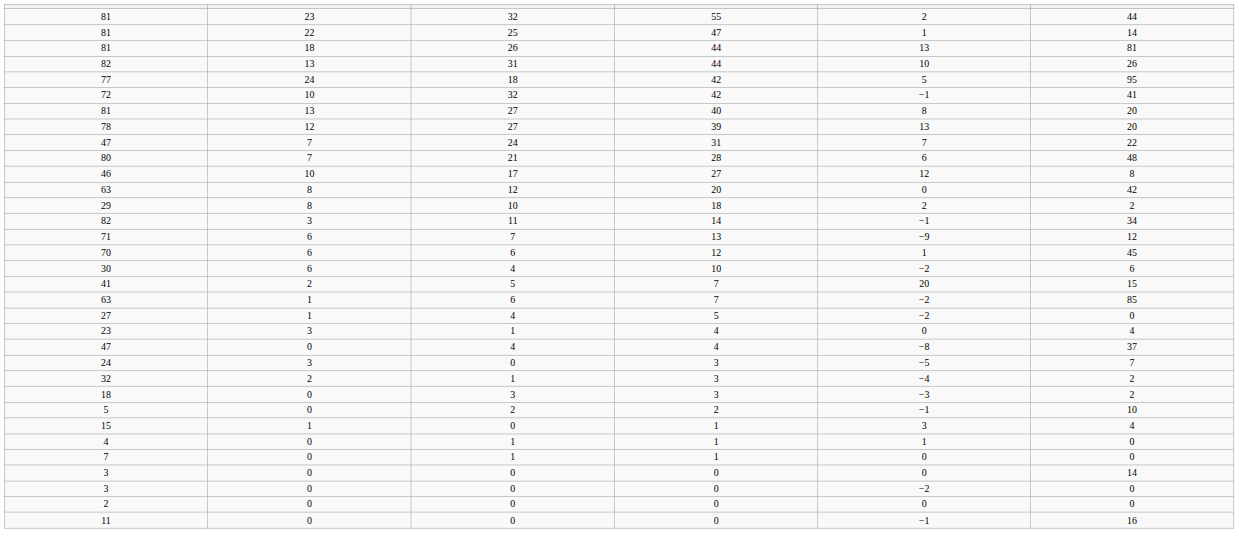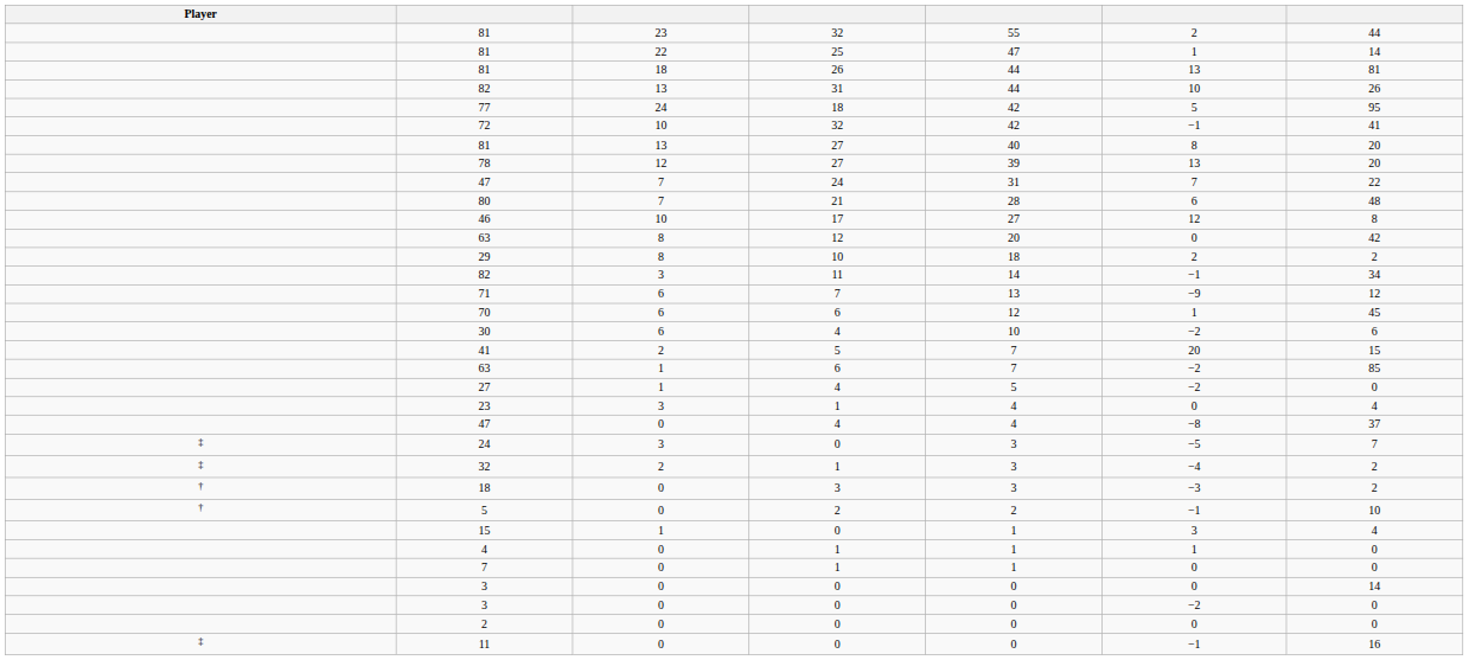 <table class="wikitable sortable" style="width:100%; text-align:center;">
 <tr>
+<th>Player</th>
 <th></th>
 <th></th>
 <th></th>
 <th></th>
 <th data-sort-type="number"></th>
 <th></th>
 </tr>
 <tr>
+<td></td>
 <td>81</td>
 <td>23</td>
 <td>32</td>
 <td>55</td>
 <td>2</td>
 <td>44</td>
 </tr>
 <tr>
+<td></td>
 <td>81</td>
 <td>22</td>
 <td>25</td>
 <td>47</td>
 <td>1</td>
 <td>14</td>
 </tr>
 <tr>
+<td></td>
 <td>81</td>
 <td>18</td>
 <td>26</td>
 <td>44</td>
 <td>13</td>
 <td>81</td>
 </tr>
 <tr>
+<td></td>
 <td>82</td>
 <td>13</td>
 <td>31</td>
 <td>44</td>
 <td>10</td>
 <td>26</td>
 </tr>
 <tr>
+<td></td>
 <td>77</td>
 <td>24</td>
 <td>18</td>
 <td>42</td>
 <td>5</td>
 <td>95</td>
 </tr>
 <tr>
+<td></td>
 <td>72</td>
 <td>10</td>
 <td>32</td>
 <td>42</td>
 <td>−1</td>
 <td>41</td>
 </tr>
 <tr>
+<td></td>
 <td>81</td>
 <td>13</td>
 <td>27</td>
 <td>40</td>
 <td>8</td>
 <td>20</td>
 </tr>
 <tr>
+<td></td>
 <td>78</td>
 <td>12</td>
 <td>27</td>
 <td>39</td>
 <td>13</td>
 <td>20</td>
 </tr>
 <tr>
+<td></td>
 <td>47</td>
 <td>7</td>
 <td>24</td>
 <td>31</td>
 <td>7</td>
 <td>22</td>
 </tr>
 <tr>
+<td></td>
 <td>80</td>
 <td>7</td>
 <td>21</td>
 <td>28</td>
 <td>6</td>
 <td>48</td>
 </tr>
 <tr>
+<td></td>
 <td>46</td>
 <td>10</td>
 <td>17</td>
 <td>27</td>
 <td>12</td>
 <td>8</td>
 </tr>
 <tr>
+<td></td>
 <td>63</td>
 <td>8</td>
 <td>12</td>
 <td>20</td>
 <td>0</td>
 <td>42</td>
 </tr>
 <tr>
+<td></td>
 <td>29</td>
 <td>8</td>
 <td>10</td>
 <td>18</td>
 <td>2</td>
 <td>2</td>
 </tr>
 <tr>
+<td></td>
 <td>82</td>
 <td>3</td>
 <td>11</td>
 <td>14</td>
 <td>−1</td>
 <td>34</td>
 </tr>
 <tr>
+<td></td>
 <td>71</td>
 <td>6</td>
 <td>7</td>
 <td>13</td>
 <td>−9</td>
 <td>12</td>
 </tr>
 <tr>
+<td></td>
 <td>70</td>
 <td>6</td>
 <td>6</td>
 <td>12</td>
 <td>1</td>
 <td>45</td>
 </tr>
 <tr>
+<td></td>
 <td>30</td>
 <td>6</td>
 <td>4</td>
 <td>10</td>
 <td>−2</td>
 <td>6</td>
 </tr>
 <tr>
+<td></td>
 <td>41</td>
 <td>2</td>
 <td>5</td>
 <td>7</td>
 <td>20</td>
 <td>15</td>
 </tr>
 <tr>
+<td></td>
 <td>63</td>
 <td>1</td>
 <td>6</td>
 <td>7</td>
 <td>−2</td>
 <td>85</td>
 </tr>
 <tr>
+<td></td>
 <td>27</td>
 <td>1</td>
 <td>4</td>
 <td>5</td>
 <td>−2</td>
 <td>0</td>
 </tr>
 <tr>
+<td></td>
 <td>23</td>
 <td>3</td>
 <td>1</td>
 <td>4</td>
 <td>0</td>
 <td>4</td>
 </tr>
 <tr>
+<td></td>
 <td>47</td>
 <td>0</td>
 <td>4</td>
 <td>4</td>
 <td>−8</td>
 <td>37</td>
 </tr>
 <tr>
+<td><sup>‡</sup></td>
 <td>24</td>
 <td>3</td>
 <td>0</td>
 <td>3</td>
 <td>−5</td>
 <td>7</td>
 </tr>
 <tr>
+<td><sup>‡</sup></td>
 <td>32</td>
 <td>2</td>
 <td>1</td>
 <td>3</td>
 <td>−4</td>
 <td>2</td>
 </tr>
 <tr>
+<td><sup>†</sup></td>
 <td>18</td>
 <td>0</td>
 <td>3</td>
 <td>3</td>
 <td>−3</td>
 <td>2</td>
 </tr>
 <tr>
+<td><sup>†</sup></td>
 <td>5</td>
 <td>0</td>
 <td>2</td>
 <td>2</td>
 <td>−1</td>
 <td>10</td>
 </tr>
 <tr>
+<td></td>
 <td>15</td>
 <td>1</td>
 <td>0</td>
 <td>1</td>
 <td>3</td>
 <td>4</td>
 </tr>
 <tr>
+<td></td>
 <td>4</td>
 <td>0</td>
 <td>1</td>
 <td>1</td>
 <td>1</td>
 <td>0</td>
 </tr>
 <tr>
+<td></td>
 <td>7</td>
 <td>0</td>
 <td>1</td>
 <td>1</td>
 <td>0</td>
 <td>0</td>
 </tr>
 <tr>
+<td></td>
 <td>3</td>
 <td>0</td>
 <td>0</td>
 <td>0</td>
 <td>0</td>
 <td>14</td>
 </tr>
 <tr>
+<td></td>
 <td>3</td>
 <td>0</td>
 <td>0</td>
 <td>0</td>
 <td>−2</td>
 <td>0</td>
 </tr>
 <tr>
+<td></td>
 <td>2</td>
 <td>0</td>
 <td>0</td>
 <td>0</td>
 <td>0</td>
 <td>0</td>
 </tr>
 <tr>
+<td><sup>‡</sup></td>
 <td>11</td>
 <td>0</td>
 <td>0</td>
 <td>0</td>
 <td>−1</td>
 <td>16</td>
 </tr>
 </table>
